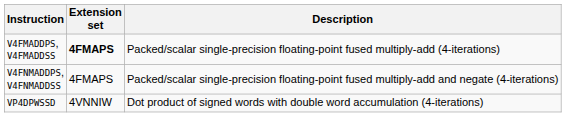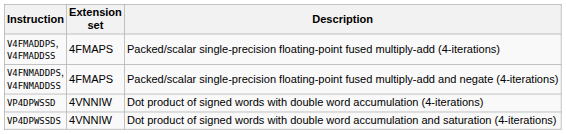 <table class="wikitable">
 <tr>
 <th scope="col">Instruction</th>
 <th scope="col">Extension<br>set</th>
 <th scope="col">Description</th>
 </tr>
 <tr>
 <td><code>V4FMADDPS</code>,<br><code>V4FMADDSS</code></td>
-<td><strong>4FMAPS</strong></td>
+<td>4FMAPS</td>
 <td>Packed/scalar single-precision floating-point fused multiply-add (4-iterations)</td>
 </tr>
 <tr>
 <td><code>V4FNMADDPS</code>,<br><code>V4FNMADDSS</code></td>
 <td>4FMAPS</td>
 <td>Packed/scalar single-precision floating-point fused multiply-add and negate (4-iterations)</td>
 </tr>
 <tr>
 <td><code>VP4DPWSSD</code></td>
 <td>4VNNIW</td>
 <td>Dot product of signed words with double word accumulation (4-iterations)</td>
 </tr>
+<tr>
+<td><code>VP4DPWSSDS</code></td>
+<td>4VNNIW</td>
+<td>Dot product of signed words with double word accumulation and saturation (4-iterations)</td>
+</tr>
 </table>
